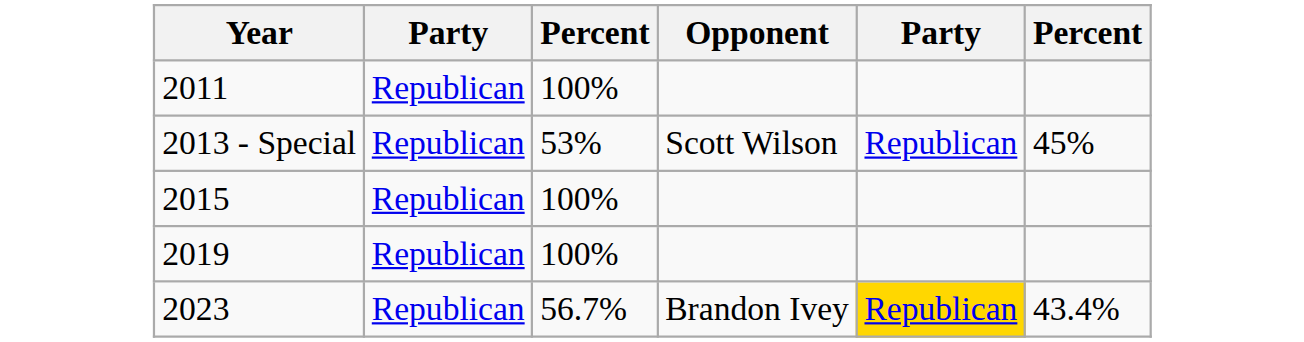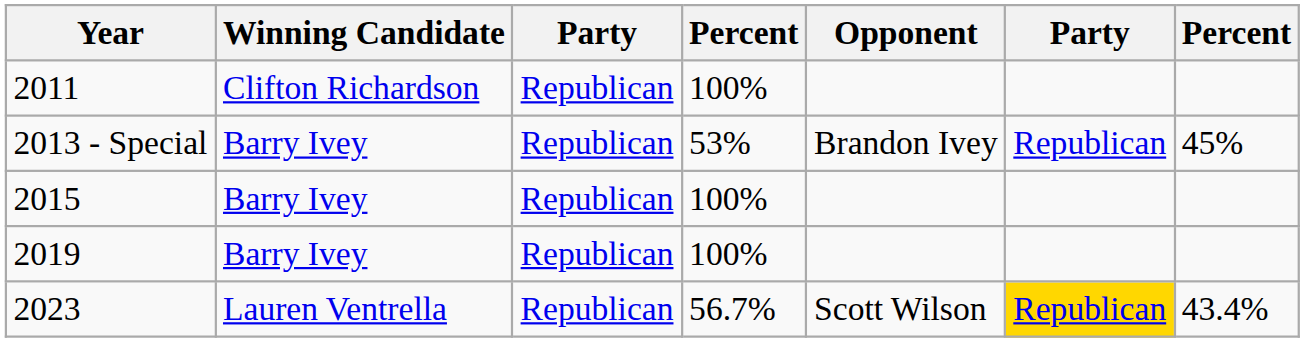 <table class="wikitable" style="margin:0.5em auto; font-size:95%;">
 <tr>
 <th>Year</th>
+<th>Winning Candidate</th>
 <th>Party</th>
 <th>Percent</th>
 <th>Opponent</th>
 <th>Party</th>
 <th>Percent</th>
 </tr>
 <tr>
 <td>2011</td>
+<td><a href='#'>Clifton Richardson</a></td>
 <td><a href='#'>Republican</a></td>
 <td>100%</td>
 <td></td>
 <td></td>
 <td></td>
 </tr>
 <tr>
 <td>2013 - Special</td>
+<td><a href='#'>Barry Ivey</a></td>
 <td><a href='#'>Republican</a></td>
 <td>53%</td>
-<td>Scott Wilson</td>
+<td>Brandon Ivey</td>
 <td><a href='#'>Republican</a></td>
 <td>45%</td>
 </tr>
 <tr>
 <td>2015</td>
+<td><a href='#'>Barry Ivey</a></td>
 <td><a href='#'>Republican</a></td>
 <td>100%</td>
 <td></td>
 <td></td>
 <td></td>
 </tr>
 <tr>
 <td>2019</td>
+<td><a href='#'>Barry Ivey</a></td>
 <td><a href='#'>Republican</a></td>
 <td>100%</td>
 <td></td>
 <td></td>
 <td></td>
 </tr>
 <tr>
 <td>2023</td>
+<td><a href='#'>Lauren Ventrella</a></td>
 <td><a href='#'>Republican</a></td>
 <td>56.7%</td>
-<td>Brandon Ivey</td>
+<td>Scott Wilson</td>
 <td style="background: gold;"><a href='#'>Republican</a></td>
 <td>43.4%</td>
 </tr>
 </table>
